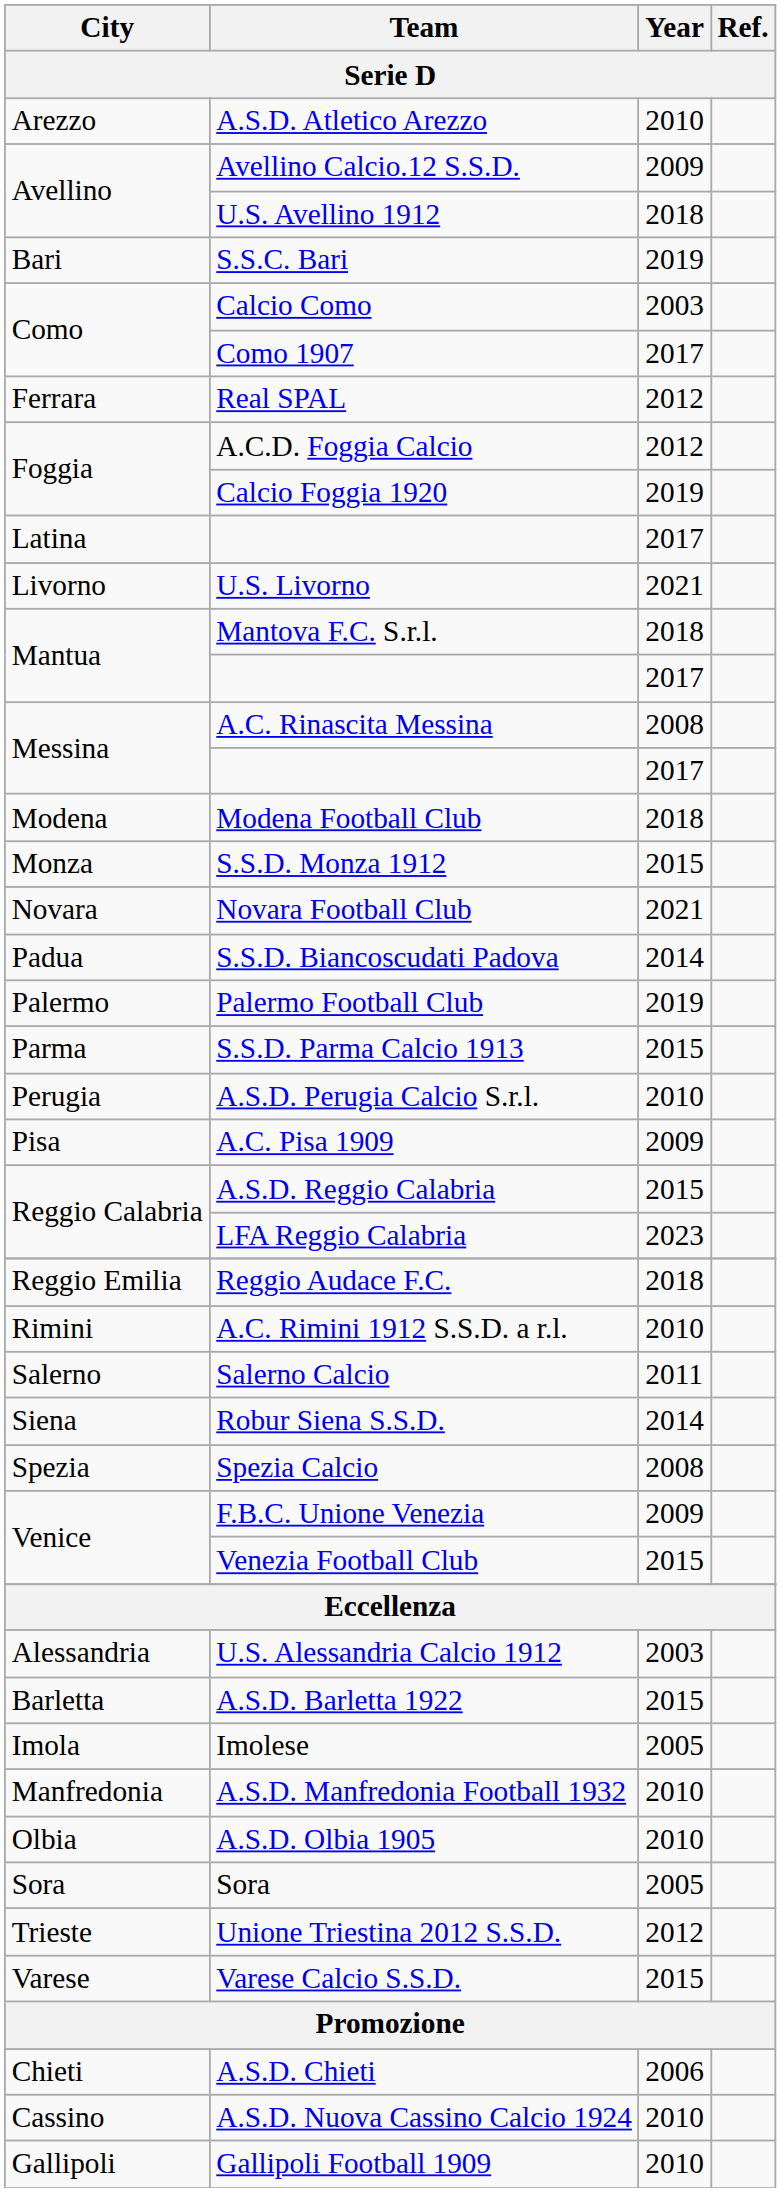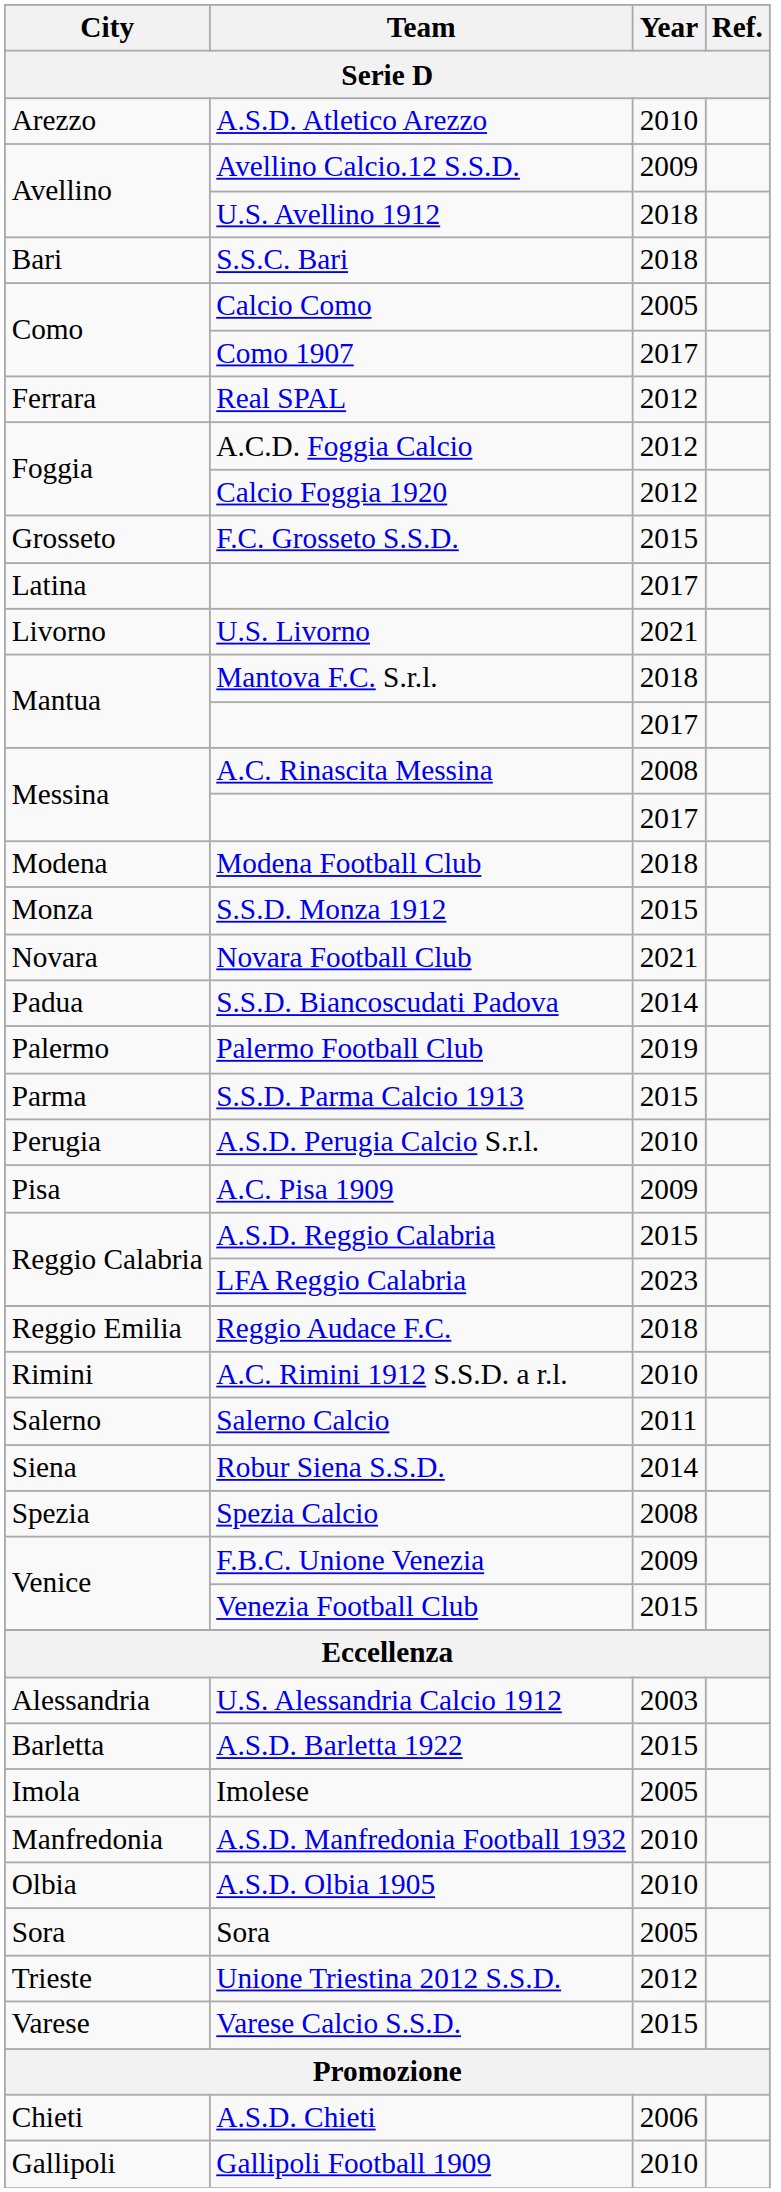 <table class="wikitable sortable" border="1">
 <tr>
 <th>City</th>
 <th>Team</th>
 <th>Year</th>
 <th>Ref.</th>
 </tr>
 <tr>
 <th colspan=4>Serie D</th>
 </tr>
 <tr>
 <td>Arezzo</td>
 <td><a href='#'>A.S.D. Atletico Arezzo</a></td>
 <td>2010</td>
 <td></td>
 </tr>
 <tr>
 <td rowspan=2>Avellino</td>
 <td><a href='#'>Avellino Calcio.12 S.S.D.</a></td>
 <td>2009</td>
 <td></td>
 </tr>
 <tr>
 <td><a href='#'>U.S. Avellino 1912</a></td>
 <td>2018</td>
 <td></td>
 </tr>
 <tr>
 <td>Bari</td>
 <td><a href='#'>S.S.C. Bari</a></td>
-<td>2019</td>
+<td>2018</td>
 <td></td>
 </tr>
 <tr>
 <td rowspan=2>Como</td>
 <td><a href='#'>Calcio Como</a></td>
-<td>2003</td>
+<td>2005</td>
 <td></td>
 </tr>
 <tr>
 <td><a href='#'>Como 1907</a></td>
 <td>2017</td>
 <td></td>
 </tr>
 <tr>
 <td>Ferrara</td>
 <td><a href='#'>Real SPAL</a></td>
 <td>2012</td>
 <td></td>
 </tr>
 <tr>
 <td rowspan=2>Foggia</td>
 <td>A.C.D. <a href='#'>Foggia Calcio</a></td>
 <td>2012</td>
 <td></td>
 </tr>
 <tr>
 <td><a href='#'>Calcio Foggia 1920</a></td>
-<td>2019</td>
+<td>2012</td>
+<td></td>
+</tr>
+<tr>
+<td>Grosseto</td>
+<td><a href='#'>F.C. Grosseto S.S.D.</a></td>
+<td>2015</td>
 <td></td>
 </tr>
 <tr>
 <td>Latina</td>
 <td></td>
 <td>2017</td>
 <td></td>
 </tr>
 <tr>
 <td>Livorno</td>
 <td><a href='#'>U.S. Livorno</a></td>
 <td>2021</td>
 <td></td>
 </tr>
 <tr>
 <td rowspan=2>Mantua</td>
 <td><a href='#'>Mantova F.C.</a> S.r.l.</td>
 <td>2018</td>
 <td></td>
 </tr>
 <tr>
 <td></td>
 <td>2017</td>
 <td></td>
 </tr>
 <tr>
 <td rowspan=2>Messina</td>
 <td><a href='#'>A.C. Rinascita Messina</a></td>
 <td>2008</td>
 <td></td>
 </tr>
 <tr>
 <td></td>
 <td>2017</td>
 <td></td>
 </tr>
 <tr>
 <td>Modena</td>
 <td><a href='#'>Modena Football Club</a></td>
 <td>2018</td>
 <td></td>
 </tr>
 <tr>
 <td>Monza</td>
 <td><a href='#'>S.S.D. Monza 1912</a></td>
 <td>2015</td>
 <td></td>
 </tr>
 <tr>
 <td>Novara</td>
 <td><a href='#'>Novara Football Club</a></td>
 <td>2021</td>
 <td></td>
 </tr>
 <tr>
 <td>Padua</td>
 <td><a href='#'>S.S.D. Biancoscudati Padova</a></td>
 <td>2014</td>
 <td></td>
 </tr>
 <tr>
 <td>Palermo</td>
 <td><a href='#'>Palermo Football Club</a></td>
 <td>2019</td>
 <td></td>
 </tr>
 <tr>
 <td>Parma</td>
 <td><a href='#'>S.S.D. Parma Calcio 1913</a></td>
 <td>2015</td>
 <td></td>
 </tr>
 <tr>
 <td>Perugia</td>
 <td><a href='#'>A.S.D. Perugia Calcio</a> S.r.l.</td>
 <td>2010</td>
 <td></td>
 </tr>
 <tr>
 <td>Pisa</td>
 <td><a href='#'>A.C. Pisa 1909</a></td>
 <td>2009</td>
 <td></td>
 </tr>
 <tr>
 <td rowspan=2>Reggio Calabria</td>
 <td><a href='#'>A.S.D. Reggio Calabria</a></td>
 <td>2015</td>
 <td></td>
 </tr>
 <tr>
 <td><a href='#'>LFA Reggio Calabria</a></td>
 <td>2023</td>
 <td></td>
 </tr>
 <tr>
 </tr>
 <tr>
 <td>Reggio Emilia</td>
 <td><a href='#'>Reggio Audace F.C.</a></td>
 <td>2018</td>
 <td></td>
 </tr>
 <tr>
 <td>Rimini</td>
 <td><a href='#'>A.C. Rimini 1912</a> S.S.D. a r.l.</td>
 <td>2010</td>
 <td></td>
 </tr>
 <tr>
 <td>Salerno</td>
 <td><a href='#'>Salerno Calcio</a></td>
 <td>2011</td>
 <td></td>
 </tr>
 <tr>
 <td>Siena</td>
 <td><a href='#'>Robur Siena S.S.D.</a></td>
 <td>2014</td>
 <td></td>
 </tr>
 <tr>
 <td>Spezia</td>
 <td><a href='#'>Spezia Calcio</a></td>
 <td>2008</td>
 <td></td>
 </tr>
 <tr>
 <td rowspan=2>Venice</td>
 <td><a href='#'>F.B.C. Unione Venezia</a></td>
 <td>2009</td>
 <td></td>
 </tr>
 <tr>
 <td><a href='#'>Venezia Football Club</a></td>
 <td>2015</td>
 <td></td>
 </tr>
 <tr>
 </tr>
 <tr>
 <th colspan=4>Eccellenza</th>
 </tr>
 <tr>
 <td>Alessandria</td>
 <td><a href='#'>U.S. Alessandria Calcio 1912</a></td>
 <td>2003</td>
 <td></td>
 </tr>
 <tr>
 <td>Barletta</td>
 <td><a href='#'>A.S.D. Barletta 1922</a></td>
 <td>2015</td>
 <td></td>
 </tr>
 <tr>
 <td>Imola</td>
 <td>Imolese</td>
 <td>2005</td>
 <td></td>
 </tr>
 <tr>
 <td>Manfredonia</td>
 <td><a href='#'>A.S.D. Manfredonia Football 1932</a></td>
 <td>2010</td>
 <td></td>
 </tr>
 <tr>
 <td>Olbia</td>
 <td><a href='#'>A.S.D. Olbia 1905</a></td>
 <td>2010</td>
 <td></td>
 </tr>
 <tr>
 <td>Sora</td>
 <td>Sora</td>
 <td>2005</td>
 <td></td>
 </tr>
 <tr>
 <td>Trieste</td>
 <td><a href='#'>Unione Triestina 2012 S.S.D.</a></td>
 <td>2012</td>
 <td></td>
 </tr>
 <tr>
 <td>Varese</td>
 <td><a href='#'>Varese Calcio S.S.D.</a></td>
 <td>2015</td>
 <td></td>
 </tr>
 <tr>
 <th colspan=4>Promozione</th>
 </tr>
 <tr>
 <td>Chieti</td>
 <td><a href='#'>A.S.D. Chieti</a></td>
 <td>2006</td>
 <td></td>
 </tr>
 <tr>
-<td>Cassino</td>
-<td><a href='#'>A.S.D. Nuova Cassino Calcio 1924</a></td>
-<td>2010</td>
-<td></td>
-</tr>
-<tr>
 <td>Gallipoli</td>
 <td><a href='#'>Gallipoli Football 1909</a></td>
 <td>2010</td>
 <td></td>
 </tr>
 </table>
